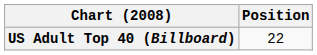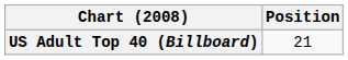 <table class="wikitable plainrowheaders" style="text-align:center">
 <tr>
 <th>Chart (2008)</th>
 <th>Position</th>
 </tr>
 <tr>
 <th scope="row">US Adult Top 40 (<em>Billboard</em>)</th>
-<td>22</td>
+<td>21</td>
 </tr>
 </table>
